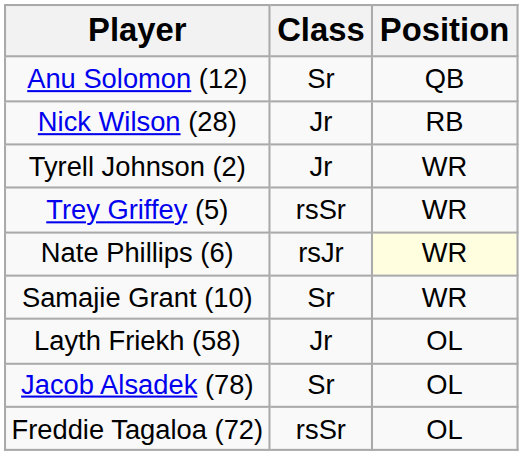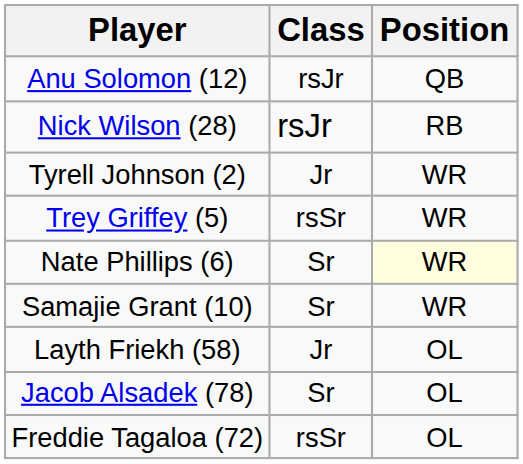 <table class="wikitable">
 <tr>
 <th>Player</th>
 <th>Class</th>
 <th>Position</th>
 </tr>
 <tr style="text-align:center; font-size:10pt;">
 <td><a href='#'>Anu Solomon</a> (12)</td>
-<td>Sr</td>
+<td>rsJr</td>
 <td>QB</td>
 </tr>
 <tr>
 <td style="font-size:10pt; text-align:center;"><a href='#'>Nick Wilson</a> (28)</td>
-<td style="font-size:10pt; text-align:center;">Jr</td>
+<td>rsJr</td>
 <td style="font-size:10pt; text-align:center;">RB</td>
 </tr>
 <tr style="text-align:center; font-size:10pt;">
 <td>Tyrell Johnson (2)</td>
 <td>Jr</td>
 <td>WR</td>
 </tr>
 <tr style="text-align:center; font-size:10pt;">
 <td><a href='#'>Trey Griffey</a> (5)</td>
 <td>rsSr</td>
 <td>WR</td>
 </tr>
 <tr style="text-align:center; font-size:10pt;">
 <td>Nate Phillips (6)</td>
-<td>rsJr</td>
+<td>Sr</td>
 <td style="background: lightyellow;">WR</td>
 </tr>
 <tr style="text-align:center; font-size:10pt;">
 <td>Samajie Grant (10)</td>
 <td>Sr</td>
 <td>WR</td>
 </tr>
 <tr style="text-align:center; font-size:10pt;">
 <td>Layth Friekh (58)</td>
 <td>Jr</td>
 <td>OL</td>
 </tr>
 <tr style="text-align:center; font-size:10pt;">
 <td><a href='#'>Jacob Alsadek</a> (78)</td>
 <td>Sr</td>
 <td>OL</td>
 </tr>
 <tr style="text-align:center; font-size:10pt;">
 <td>Freddie Tagaloa (72)</td>
 <td>rsSr</td>
 <td>OL</td>
 </tr>
 </table>
